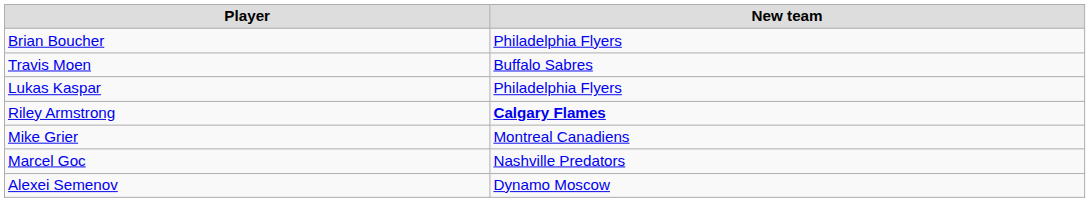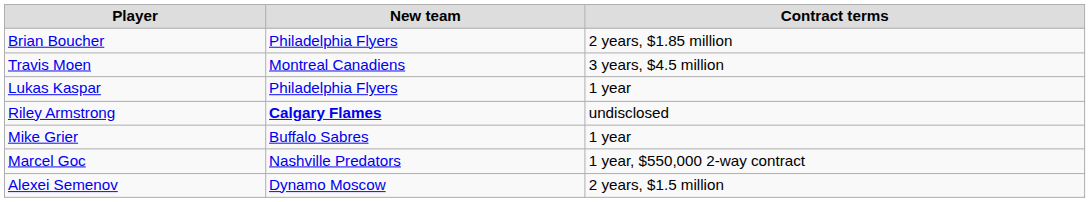 <table class="wikitable" width=90%>
 <tr align="center"  bgcolor="#dddddd">
 <td><strong>Player</strong></td>
 <td><strong>New team</strong></td>
+<td><strong>Contract terms</strong></td>
 </tr>
 <tr>
 <td><a href='#'>Brian Boucher</a></td>
 <td><a href='#'>Philadelphia Flyers</a></td>
+<td>2 years, $1.85 million</td>
 </tr>
 <tr>
 <td><a href='#'>Travis Moen</a></td>
-<td><a href='#'>Buffalo Sabres</a></td>
+<td><a href='#'>Montreal Canadiens</a></td>
+<td>3 years, $4.5 million</td>
 </tr>
 <tr>
 <td><a href='#'>Lukas Kaspar</a></td>
 <td><a href='#'>Philadelphia Flyers</a></td>
+<td>1 year</td>
 </tr>
 <tr>
 <td><a href='#'>Riley Armstrong</a></td>
 <td><strong><a href='#'>Calgary Flames</a></strong></td>
+<td>undisclosed</td>
 </tr>
 <tr>
 <td><a href='#'>Mike Grier</a></td>
-<td><a href='#'>Montreal Canadiens</a></td>
+<td><a href='#'>Buffalo Sabres</a></td>
+<td>1 year</td>
 </tr>
 <tr>
 <td><a href='#'>Marcel Goc</a></td>
 <td><a href='#'>Nashville Predators</a></td>
+<td>1 year, $550,000 2-way contract</td>
 </tr>
 <tr>
 <td><a href='#'>Alexei Semenov</a></td>
 <td><a href='#'>Dynamo Moscow</a></td>
+<td>2 years, $1.5 million</td>
 </tr>
 </table>
